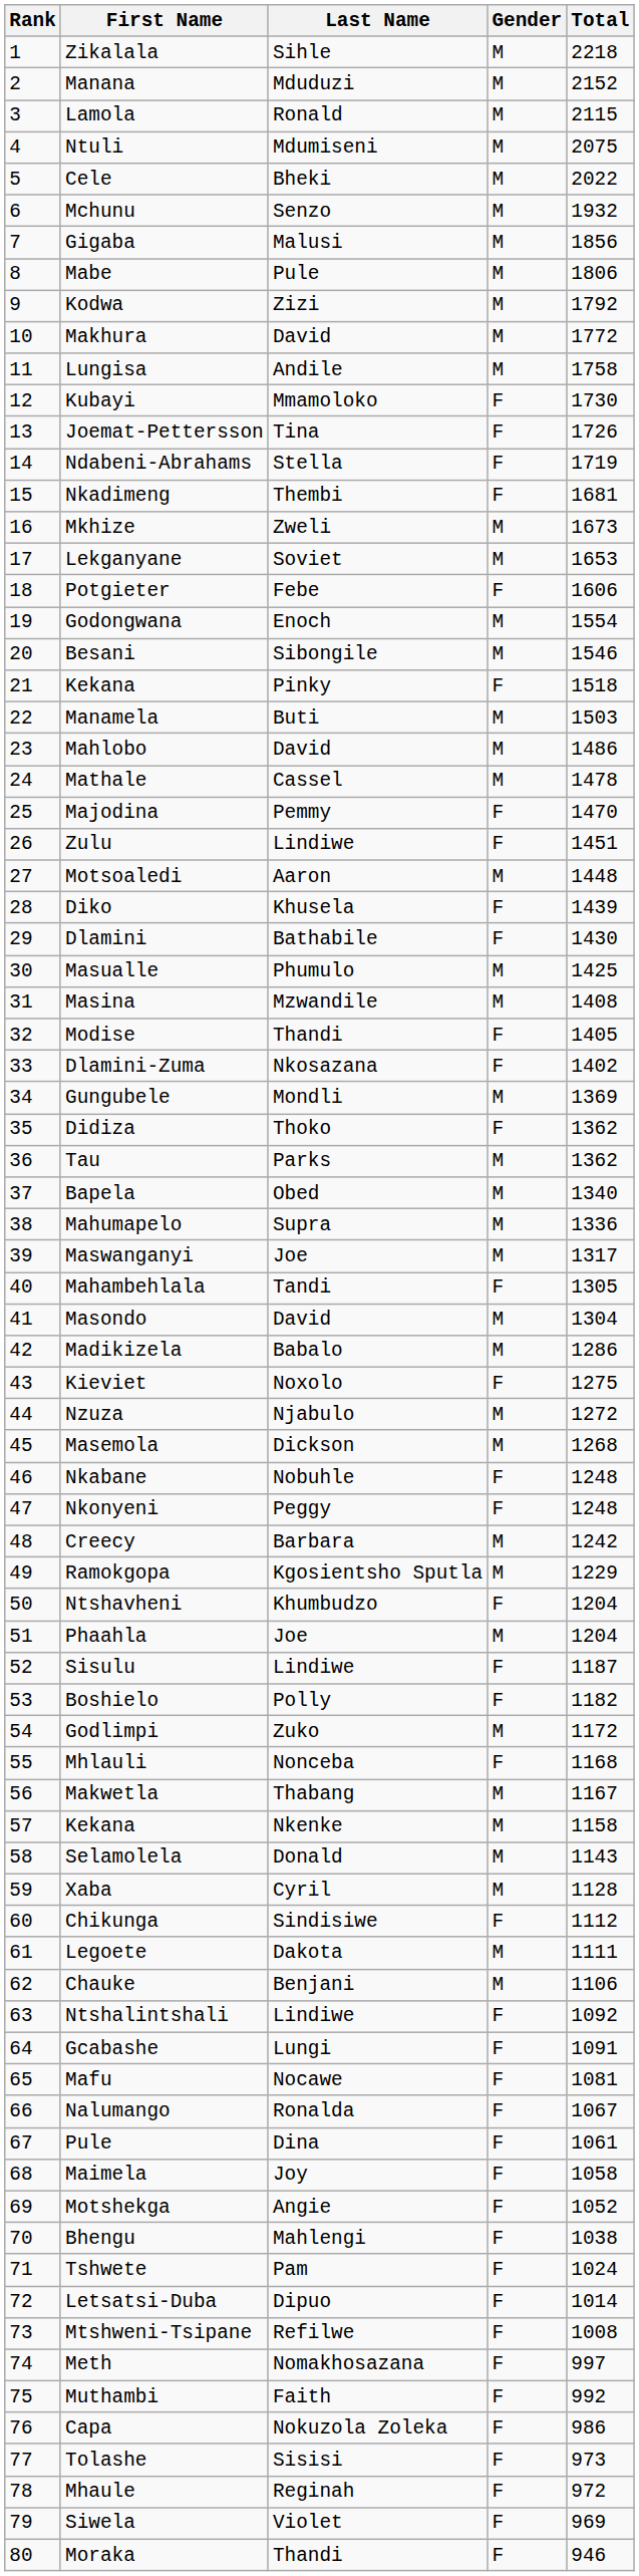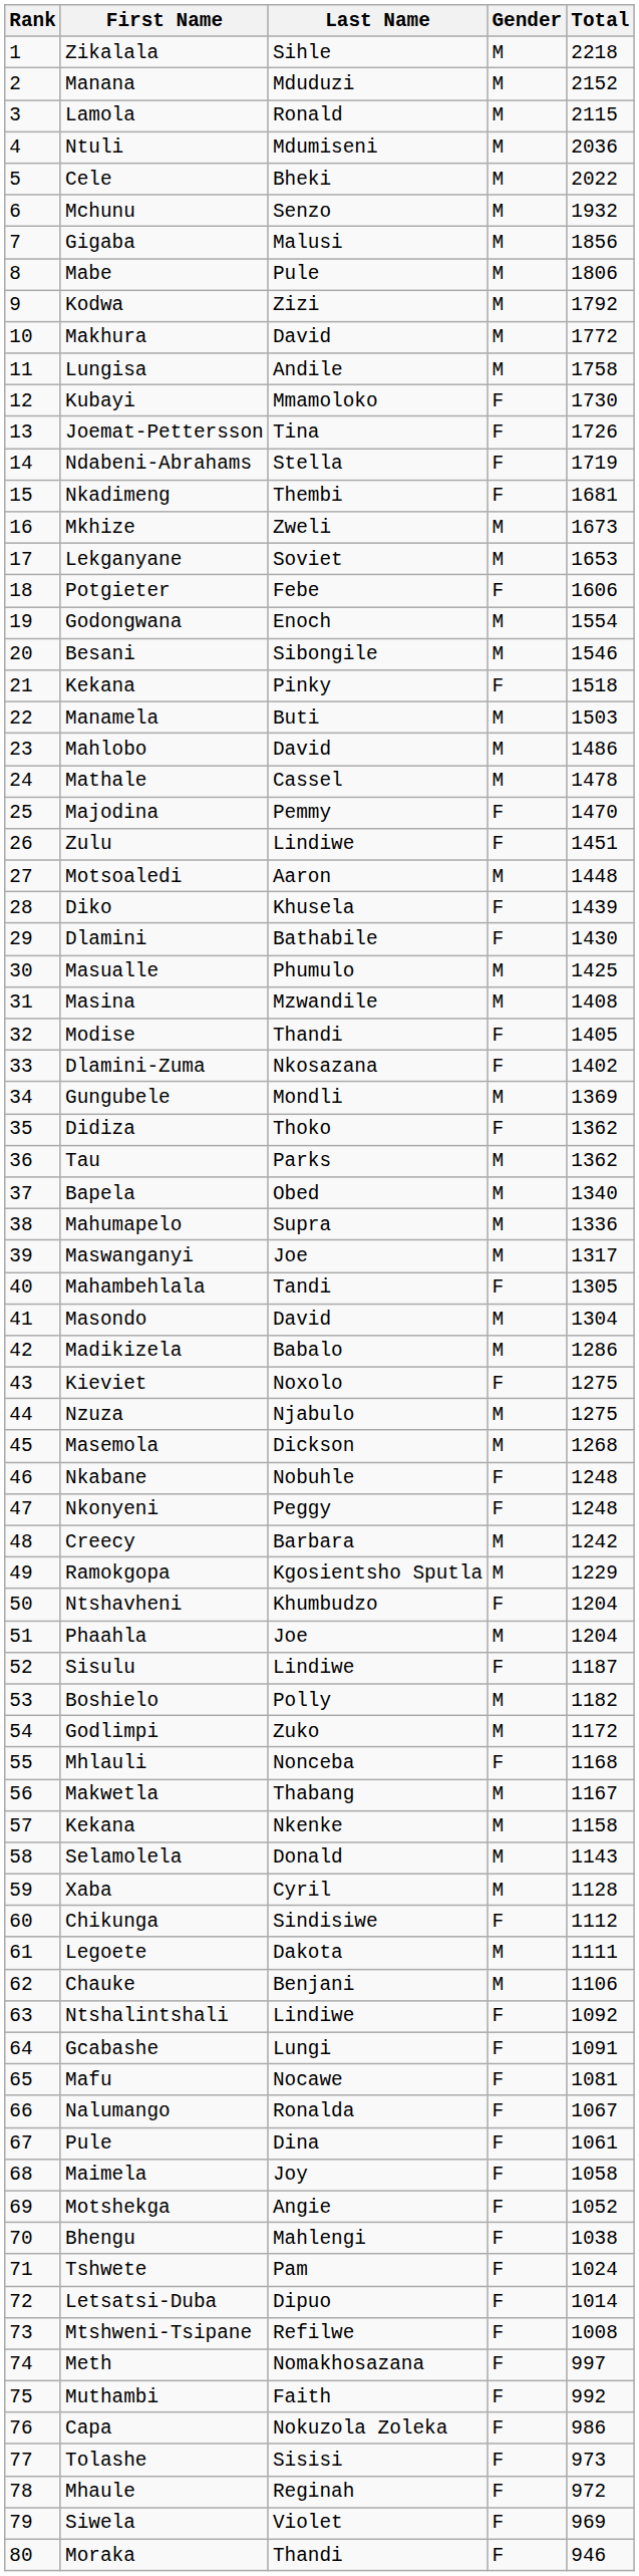 <table class="wikitable">
 <tr>
 <th>Rank</th>
 <th>First Name</th>
 <th>Last Name</th>
 <th>Gender</th>
 <th>Total</th>
 </tr>
 <tr>
 <td>1</td>
 <td>Zikalala</td>
 <td>Sihle</td>
 <td>M</td>
 <td>2218</td>
 </tr>
 <tr>
 <td>2</td>
 <td>Manana</td>
 <td>Mduduzi</td>
 <td>M</td>
 <td>2152</td>
 </tr>
 <tr>
 <td>3</td>
 <td>Lamola</td>
 <td>Ronald</td>
 <td>M</td>
 <td>2115</td>
 </tr>
 <tr>
 <td>4</td>
 <td>Ntuli</td>
 <td>Mdumiseni</td>
 <td>M</td>
-<td>2075</td>
+<td>2036</td>
 </tr>
 <tr>
 <td>5</td>
 <td>Cele</td>
 <td>Bheki</td>
 <td>M</td>
 <td>2022</td>
 </tr>
 <tr>
 <td>6</td>
 <td>Mchunu</td>
 <td>Senzo</td>
 <td>M</td>
 <td>1932</td>
 </tr>
 <tr>
 <td>7</td>
 <td>Gigaba</td>
 <td>Malusi</td>
 <td>M</td>
 <td>1856</td>
 </tr>
 <tr>
 <td>8</td>
 <td>Mabe</td>
 <td>Pule</td>
 <td>M</td>
 <td>1806</td>
 </tr>
 <tr>
 <td>9</td>
 <td>Kodwa</td>
 <td>Zizi</td>
 <td>M</td>
 <td>1792</td>
 </tr>
 <tr>
 <td>10</td>
 <td>Makhura</td>
 <td>David</td>
 <td>M</td>
 <td>1772</td>
 </tr>
 <tr>
 <td>11</td>
 <td>Lungisa</td>
 <td>Andile</td>
 <td>M</td>
 <td>1758</td>
 </tr>
 <tr>
 <td>12</td>
 <td>Kubayi</td>
 <td>Mmamoloko</td>
 <td>F</td>
 <td>1730</td>
 </tr>
 <tr>
 <td>13</td>
 <td>Joemat-Pettersson</td>
 <td>Tina</td>
 <td>F</td>
 <td>1726</td>
 </tr>
 <tr>
 <td>14</td>
 <td>Ndabeni-Abrahams</td>
 <td>Stella</td>
 <td>F</td>
 <td>1719</td>
 </tr>
 <tr>
 <td>15</td>
 <td>Nkadimeng</td>
 <td>Thembi</td>
 <td>F</td>
 <td>1681</td>
 </tr>
 <tr>
 <td>16</td>
 <td>Mkhize</td>
 <td>Zweli</td>
 <td>M</td>
 <td>1673</td>
 </tr>
 <tr>
 <td>17</td>
 <td>Lekganyane</td>
 <td>Soviet</td>
 <td>M</td>
 <td>1653</td>
 </tr>
 <tr>
 <td>18</td>
 <td>Potgieter</td>
 <td>Febe</td>
 <td>F</td>
 <td>1606</td>
 </tr>
 <tr>
 <td>19</td>
 <td>Godongwana</td>
 <td>Enoch</td>
 <td>M</td>
 <td>1554</td>
 </tr>
 <tr>
 <td>20</td>
 <td>Besani</td>
 <td>Sibongile</td>
 <td>M</td>
 <td>1546</td>
 </tr>
 <tr>
 <td>21</td>
 <td>Kekana</td>
 <td>Pinky</td>
 <td>F</td>
 <td>1518</td>
 </tr>
 <tr>
 <td>22</td>
 <td>Manamela</td>
 <td>Buti</td>
 <td>M</td>
 <td>1503</td>
 </tr>
 <tr>
 <td>23</td>
 <td>Mahlobo</td>
 <td>David</td>
 <td>M</td>
 <td>1486</td>
 </tr>
 <tr>
 <td>24</td>
 <td>Mathale</td>
 <td>Cassel</td>
 <td>M</td>
 <td>1478</td>
 </tr>
 <tr>
 <td>25</td>
 <td>Majodina</td>
 <td>Pemmy</td>
 <td>F</td>
 <td>1470</td>
 </tr>
 <tr>
 <td>26</td>
 <td>Zulu</td>
 <td>Lindiwe</td>
 <td>F</td>
 <td>1451</td>
 </tr>
 <tr>
 <td>27</td>
 <td>Motsoaledi</td>
 <td>Aaron</td>
 <td>M</td>
 <td>1448</td>
 </tr>
 <tr>
 <td>28</td>
 <td>Diko</td>
 <td>Khusela</td>
 <td>F</td>
 <td>1439</td>
 </tr>
 <tr>
 <td>29</td>
 <td>Dlamini</td>
 <td>Bathabile</td>
 <td>F</td>
 <td>1430</td>
 </tr>
 <tr>
 <td>30</td>
 <td>Masualle</td>
 <td>Phumulo</td>
 <td>M</td>
 <td>1425</td>
 </tr>
 <tr>
 <td>31</td>
 <td>Masina</td>
 <td>Mzwandile</td>
 <td>M</td>
 <td>1408</td>
 </tr>
 <tr>
 <td>32</td>
 <td>Modise</td>
 <td>Thandi</td>
 <td>F</td>
 <td>1405</td>
 </tr>
 <tr>
 <td>33</td>
 <td>Dlamini-Zuma</td>
 <td>Nkosazana</td>
 <td>F</td>
 <td>1402</td>
 </tr>
 <tr>
 <td>34</td>
 <td>Gungubele</td>
 <td>Mondli</td>
 <td>M</td>
 <td>1369</td>
 </tr>
 <tr>
 <td>35</td>
 <td>Didiza</td>
 <td>Thoko</td>
 <td>F</td>
 <td>1362</td>
 </tr>
 <tr>
 <td>36</td>
 <td>Tau</td>
 <td>Parks</td>
 <td>M</td>
 <td>1362</td>
 </tr>
 <tr>
 <td>37</td>
 <td>Bapela</td>
 <td>Obed</td>
 <td>M</td>
 <td>1340</td>
 </tr>
 <tr>
 <td>38</td>
 <td>Mahumapelo</td>
 <td>Supra</td>
 <td>M</td>
 <td>1336</td>
 </tr>
 <tr>
 <td>39</td>
 <td>Maswanganyi</td>
 <td>Joe</td>
 <td>M</td>
 <td>1317</td>
 </tr>
 <tr>
 <td>40</td>
 <td>Mahambehlala</td>
 <td>Tandi</td>
 <td>F</td>
 <td>1305</td>
 </tr>
 <tr>
 <td>41</td>
 <td>Masondo</td>
 <td>David</td>
 <td>M</td>
 <td>1304</td>
 </tr>
 <tr>
 <td>42</td>
 <td>Madikizela</td>
 <td>Babalo</td>
 <td>M</td>
 <td>1286</td>
 </tr>
 <tr>
 <td>43</td>
 <td>Kieviet</td>
 <td>Noxolo</td>
 <td>F</td>
 <td>1275</td>
 </tr>
 <tr>
 <td>44</td>
 <td>Nzuza</td>
 <td>Njabulo</td>
 <td>M</td>
-<td>1272</td>
+<td>1275</td>
 </tr>
 <tr>
 <td>45</td>
 <td>Masemola</td>
 <td>Dickson</td>
 <td>M</td>
 <td>1268</td>
 </tr>
 <tr>
 <td>46</td>
 <td>Nkabane</td>
 <td>Nobuhle</td>
 <td>F</td>
 <td>1248</td>
 </tr>
 <tr>
 <td>47</td>
 <td>Nkonyeni</td>
 <td>Peggy</td>
 <td>F</td>
 <td>1248</td>
 </tr>
 <tr>
 <td>48</td>
 <td>Creecy</td>
 <td>Barbara</td>
 <td>M</td>
 <td>1242</td>
 </tr>
 <tr>
 <td>49</td>
 <td>Ramokgopa</td>
 <td>Kgosientsho Sputla</td>
 <td>M</td>
 <td>1229</td>
 </tr>
 <tr>
 <td>50</td>
 <td>Ntshavheni</td>
 <td>Khumbudzo</td>
 <td>F</td>
 <td>1204</td>
 </tr>
 <tr>
 <td>51</td>
 <td>Phaahla</td>
 <td>Joe</td>
 <td>M</td>
 <td>1204</td>
 </tr>
 <tr>
 <td>52</td>
 <td>Sisulu</td>
 <td>Lindiwe</td>
 <td>F</td>
 <td>1187</td>
 </tr>
 <tr>
 <td>53</td>
 <td>Boshielo</td>
 <td>Polly</td>
-<td>F</td>
+<td>M</td>
 <td>1182</td>
 </tr>
 <tr>
 <td>54</td>
 <td>Godlimpi</td>
 <td>Zuko</td>
 <td>M</td>
 <td>1172</td>
 </tr>
 <tr>
 <td>55</td>
 <td>Mhlauli</td>
 <td>Nonceba</td>
 <td>F</td>
 <td>1168</td>
 </tr>
 <tr>
 <td>56</td>
 <td>Makwetla</td>
 <td>Thabang</td>
 <td>M</td>
 <td>1167</td>
 </tr>
 <tr>
 <td>57</td>
 <td>Kekana</td>
 <td>Nkenke</td>
 <td>M</td>
 <td>1158</td>
 </tr>
 <tr>
 <td>58</td>
 <td>Selamolela</td>
 <td>Donald</td>
 <td>M</td>
 <td>1143</td>
 </tr>
 <tr>
 <td>59</td>
 <td>Xaba</td>
 <td>Cyril</td>
 <td>M</td>
 <td>1128</td>
 </tr>
 <tr>
 <td>60</td>
 <td>Chikunga</td>
 <td>Sindisiwe</td>
 <td>F</td>
 <td>1112</td>
 </tr>
 <tr>
 <td>61</td>
 <td>Legoete</td>
 <td>Dakota</td>
 <td>M</td>
 <td>1111</td>
 </tr>
 <tr>
 <td>62</td>
 <td>Chauke</td>
 <td>Benjani</td>
 <td>M</td>
 <td>1106</td>
 </tr>
 <tr>
 <td>63</td>
 <td>Ntshalintshali</td>
 <td>Lindiwe</td>
 <td>F</td>
 <td>1092</td>
 </tr>
 <tr>
 <td>64</td>
 <td>Gcabashe</td>
 <td>Lungi</td>
 <td>F</td>
 <td>1091</td>
 </tr>
 <tr>
 <td>65</td>
 <td>Mafu</td>
 <td>Nocawe</td>
 <td>F</td>
 <td>1081</td>
 </tr>
 <tr>
 <td>66</td>
 <td>Nalumango</td>
 <td>Ronalda</td>
 <td>F</td>
 <td>1067</td>
 </tr>
 <tr>
 <td>67</td>
 <td>Pule</td>
 <td>Dina</td>
 <td>F</td>
 <td>1061</td>
 </tr>
 <tr>
 <td>68</td>
 <td>Maimela</td>
 <td>Joy</td>
 <td>F</td>
 <td>1058</td>
 </tr>
 <tr>
 <td>69</td>
 <td>Motshekga</td>
 <td>Angie</td>
 <td>F</td>
 <td>1052</td>
 </tr>
 <tr>
 <td>70</td>
 <td>Bhengu</td>
 <td>Mahlengi</td>
 <td>F</td>
 <td>1038</td>
 </tr>
 <tr>
 <td>71</td>
 <td>Tshwete</td>
 <td>Pam</td>
 <td>F</td>
 <td>1024</td>
 </tr>
 <tr>
 <td>72</td>
 <td>Letsatsi-Duba</td>
 <td>Dipuo</td>
 <td>F</td>
 <td>1014</td>
 </tr>
 <tr>
 <td>73</td>
 <td>Mtshweni-Tsipane</td>
 <td>Refilwe</td>
 <td>F</td>
 <td>1008</td>
 </tr>
 <tr>
 <td>74</td>
 <td>Meth</td>
 <td>Nomakhosazana</td>
 <td>F</td>
 <td>997</td>
 </tr>
 <tr>
 <td>75</td>
 <td>Muthambi</td>
 <td>Faith</td>
 <td>F</td>
 <td>992</td>
 </tr>
 <tr>
 <td>76</td>
 <td>Capa</td>
 <td>Nokuzola Zoleka</td>
 <td>F</td>
 <td>986</td>
 </tr>
 <tr>
 <td>77</td>
 <td>Tolashe</td>
 <td>Sisisi</td>
 <td>F</td>
 <td>973</td>
 </tr>
 <tr>
 <td>78</td>
 <td>Mhaule</td>
 <td>Reginah</td>
 <td>F</td>
 <td>972</td>
 </tr>
 <tr>
 <td>79</td>
 <td>Siwela</td>
 <td>Violet</td>
 <td>F</td>
 <td>969</td>
 </tr>
 <tr>
 <td>80</td>
 <td>Moraka</td>
 <td>Thandi</td>
 <td>F</td>
 <td>946</td>
 </tr>
 </table>
